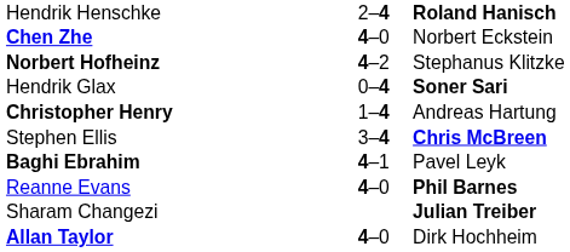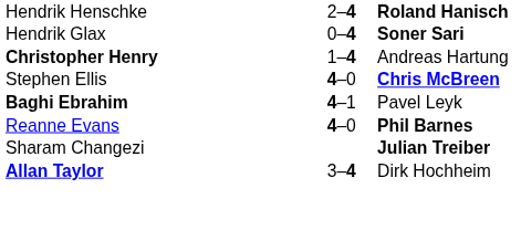 <table width="100%" cellspacing="1">
 <tr>
 <th width=45%></th>
 <th width=10%></th>
 <th width=45%></th>
 </tr>
 <tr>
 <td> Hendrik Henschke</td>
 <td align="center">2–<strong>4</strong></td>
 <td> <strong>Roland Hanisch</strong></td>
-</tr>
-<tr>
-<td> <strong><a href='#'>Chen Zhe</a></strong></td>
-<td align="center"><strong>4</strong>–0</td>
-<td> Norbert Eckstein</td>
-</tr>
-<tr>
-<td> <strong>Norbert Hofheinz</strong></td>
-<td align="center"><strong>4</strong>–2</td>
-<td> Stephanus Klitzke</td>
 </tr>
 <tr>
 <td> Hendrik Glax</td>
 <td align="center">0–<strong>4</strong></td>
 <td> <strong>Soner Sari</strong></td>
 </tr>
 <tr>
 <td> <strong>Christopher Henry</strong></td>
 <td align="center">1–<strong>4</strong></td>
 <td> Andreas Hartung</td>
 </tr>
 <tr>
 <td> Stephen Ellis</td>
-<td align="center">3–<strong>4</strong></td>
+<td align="center"><strong>4</strong>–0</td>
 <td> <strong><a href='#'>Chris McBreen</a></strong></td>
 </tr>
 <tr>
 <td> <strong>Baghi Ebrahim</strong></td>
 <td align="center"><strong>4</strong>–1</td>
 <td> Pavel Leyk</td>
 </tr>
 <tr>
 <td> <a href='#'>Reanne Evans</a></td>
 <td align="center"><strong>4</strong>–0</td>
 <td> <strong>Phil Barnes</strong></td>
 </tr>
 <tr>
 <td> Sharam Changezi</td>
 <td align="center"></td>
 <td> <strong>Julian Treiber</strong></td>
 </tr>
 <tr>
 <td> <strong><a href='#'>Allan Taylor</a></strong></td>
-<td align="center"><strong>4</strong>–0</td>
+<td align="center">3–<strong>4</strong></td>
 <td> Dirk Hochheim</td>
 </tr>
 </table>
